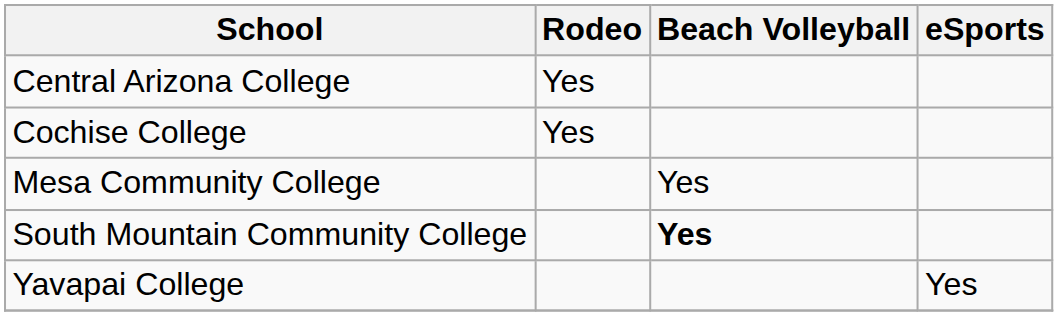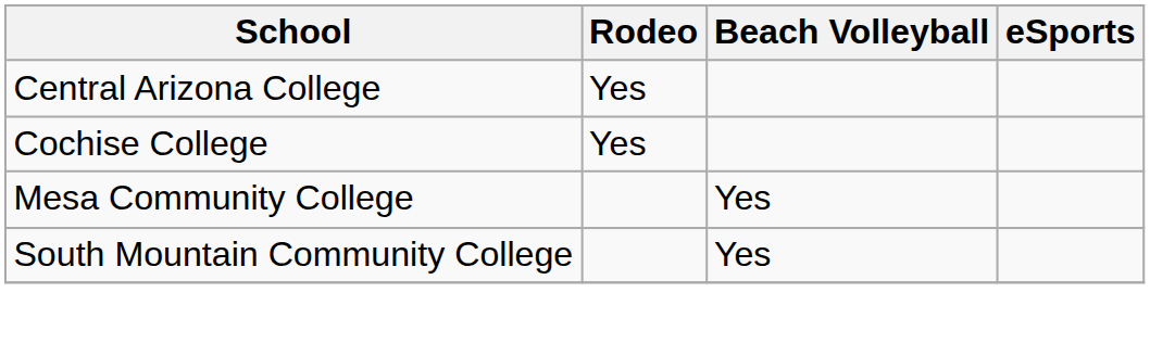 <table class="wikitable">
 <tr>
 <th scope="col">School</th>
 <th scope="col">Rodeo</th>
 <th scope="col">Beach Volleyball</th>
 <th scope="col">eSports</th>
 </tr>
 <tr>
 <td>Central Arizona College</td>
 <td>Yes</td>
 <td></td>
 <td></td>
 </tr>
 <tr>
 <td>Cochise College</td>
 <td>Yes</td>
 <td></td>
 <td></td>
 </tr>
 <tr>
 <td>Mesa Community College</td>
 <td></td>
 <td>Yes</td>
 <td></td>
 </tr>
 <tr>
 <td>South Mountain Community College</td>
 <td></td>
-<td><strong>Yes</strong></td>
+<td>Yes</td>
 <td></td>
-</tr>
-<tr>
-<td>Yavapai College</td>
-<td></td>
-<td></td>
-<td>Yes</td>
 </tr>
 <tr>
 </tr>
 </table>
